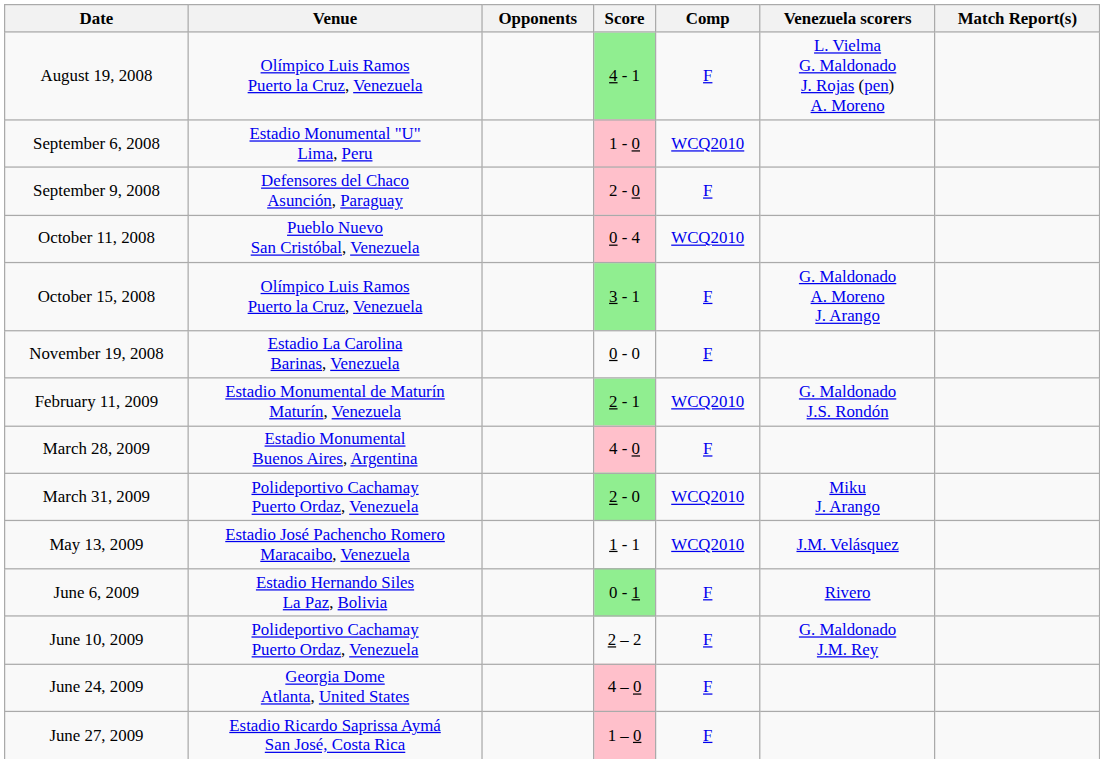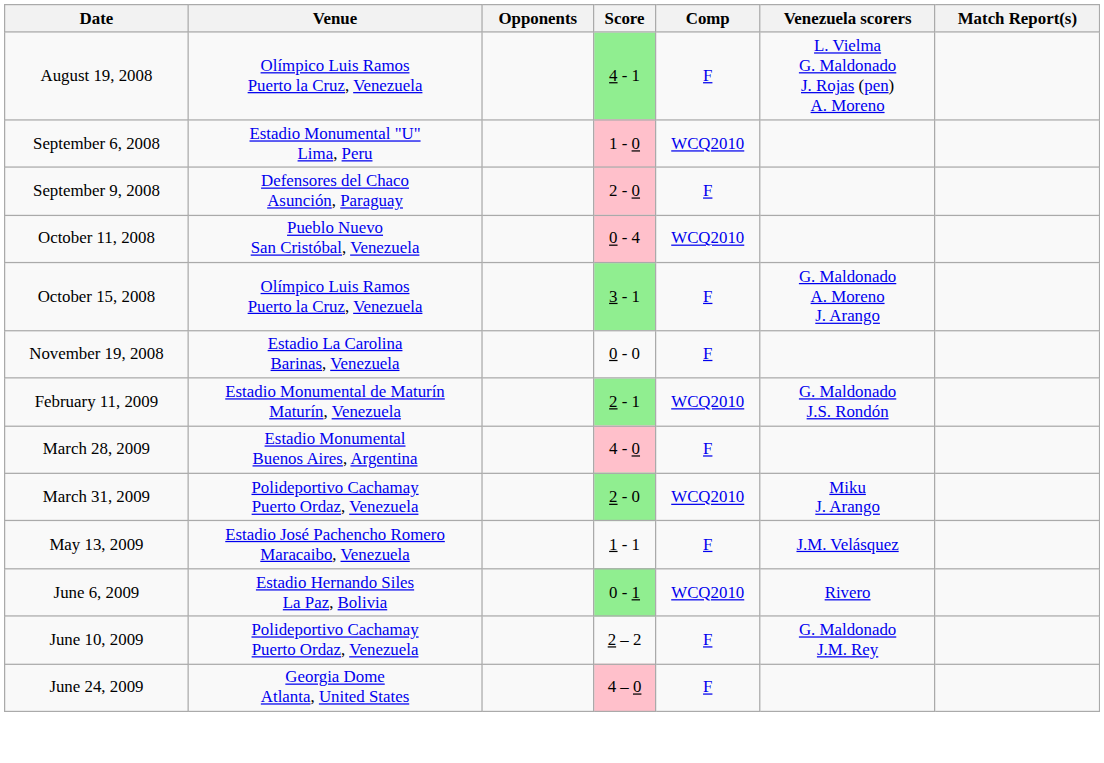 <table class="wikitable" style="font-size:85%; text-align:center;" width="100%">
 <tr>
 <th>Date</th>
 <th>Venue</th>
 <th>Opponents</th>
 <th>Score</th>
 <th>Comp</th>
 <th>Venezuela scorers</th>
 <th>Match Report(s)</th>
 </tr>
 <tr>
 <td>August 19, 2008</td>
 <td><a href='#'>Olímpico Luis Ramos</a><br><a href='#'>Puerto la Cruz</a>, <a href='#'>Venezuela</a></td>
 <td></td>
 <td bgcolor="lightgreen"><u>4</u> - 1</td>
 <td><a href='#'>F</a></td>
 <td><a href='#'>L. Vielma</a> <br><a href='#'>G. Maldonado</a> <br><a href='#'>J. Rojas</a>  (<a href='#'>pen</a>)<br><a href='#'>A. Moreno</a> </td>
 <td></td>
 </tr>
 <tr>
 <td>September 6, 2008</td>
 <td><a href='#'>Estadio Monumental "U"</a><br><a href='#'>Lima</a>, <a href='#'>Peru</a></td>
 <td></td>
 <td bgcolor="pink">1 - <u>0</u></td>
 <td><a href='#'>WCQ2010</a></td>
 <td></td>
 <td></td>
 </tr>
 <tr>
 <td>September 9, 2008</td>
 <td><a href='#'>Defensores del Chaco</a><br><a href='#'>Asunción</a>, <a href='#'>Paraguay</a></td>
 <td></td>
 <td bgcolor="pink">2 - <u>0</u></td>
 <td><a href='#'>F</a></td>
 <td></td>
 <td></td>
 </tr>
 <tr>
 <td>October 11, 2008</td>
 <td><a href='#'>Pueblo Nuevo</a><br><a href='#'>San Cristóbal</a>, <a href='#'>Venezuela</a></td>
 <td></td>
 <td bgcolor="pink"><u>0</u> - 4</td>
 <td><a href='#'>WCQ2010</a></td>
 <td></td>
 <td></td>
 </tr>
 <tr>
 <td>October 15, 2008</td>
 <td><a href='#'>Olímpico Luis Ramos</a><br><a href='#'>Puerto la Cruz</a>, <a href='#'>Venezuela</a></td>
 <td></td>
 <td bgcolor="lightgreen"><u>3</u> - 1</td>
 <td><a href='#'>F</a></td>
 <td><a href='#'>G. Maldonado</a>  <br> <a href='#'>A. Moreno</a>  <br> <a href='#'>J. Arango</a> </td>
 <td></td>
 </tr>
 <tr>
 <td>November 19, 2008</td>
 <td><a href='#'>Estadio La Carolina</a><br><a href='#'>Barinas</a>, <a href='#'>Venezuela</a></td>
 <td></td>
 <td><u>0</u> - 0</td>
 <td><a href='#'>F</a></td>
 <td></td>
 <td></td>
 </tr>
 <tr>
 <td>February 11, 2009</td>
 <td><a href='#'>Estadio Monumental de Maturín</a><br><a href='#'>Maturín</a>, <a href='#'>Venezuela</a></td>
 <td></td>
 <td bgcolor="lightgreen"><u>2</u> - 1</td>
 <td><a href='#'>WCQ2010</a></td>
 <td><a href='#'>G. Maldonado</a>  <br>  <a href='#'>J.S. Rondón</a> </td>
 <td></td>
 </tr>
 <tr>
 <td>March 28, 2009</td>
 <td><a href='#'>Estadio Monumental</a><br><a href='#'>Buenos Aires</a>, <a href='#'>Argentina</a></td>
 <td></td>
 <td bgcolor="pink">4  - <u>0</u></td>
 <td><a href='#'>F</a></td>
 <td></td>
 <td></td>
 </tr>
 <tr>
 <td>March 31, 2009</td>
 <td><a href='#'>Polideportivo Cachamay</a><br><a href='#'>Puerto Ordaz</a>, <a href='#'>Venezuela</a></td>
 <td></td>
 <td bgcolor="lightgreen"><u>2</u> - 0</td>
 <td><a href='#'>WCQ2010</a></td>
 <td><a href='#'>Miku</a>  <br> <a href='#'>J. Arango</a> </td>
 <td></td>
 </tr>
 <tr>
 <td>May 13, 2009</td>
 <td><a href='#'>Estadio José Pachencho Romero</a><br><a href='#'>Maracaibo</a>, <a href='#'>Venezuela</a></td>
 <td></td>
 <td><u>1</u> - 1</td>
-<td><a href='#'>WCQ2010</a></td>
+<td><a href='#'>F</a></td>
 <td><a href='#'>J.M. Velásquez</a> </td>
 <td></td>
 </tr>
 <tr>
 <td>June 6, 2009</td>
 <td><a href='#'>Estadio Hernando Siles</a><br><a href='#'>La Paz</a>, <a href='#'>Bolivia</a></td>
 <td></td>
 <td bgcolor="lightgreen">0 - <u>1</u></td>
-<td><a href='#'>F</a></td>
+<td><a href='#'>WCQ2010</a></td>
 <td><a href='#'>Rivero</a> </td>
 <td></td>
 </tr>
 <tr>
 <td>June 10, 2009</td>
 <td><a href='#'>Polideportivo Cachamay</a><br><a href='#'>Puerto Ordaz</a>, <a href='#'>Venezuela</a></td>
 <td></td>
 <td><u>2</u> – 2</td>
 <td><a href='#'>F</a></td>
 <td><a href='#'>G. Maldonado</a>  <br> <a href='#'>J.M. Rey</a> </td>
 <td></td>
 </tr>
 <tr>
 <td>June 24, 2009</td>
 <td><a href='#'>Georgia Dome</a><br><a href='#'>Atlanta</a>, <a href='#'>United States</a></td>
 <td></td>
 <td bgcolor="pink">4 – <u>0</u></td>
 <td><a href='#'>F</a></td>
 <td></td>
 <td></td>
 </tr>
-<tr>
-<td>June 27, 2009</td>
-<td><a href='#'>Estadio Ricardo Saprissa Aymá</a><br><a href='#'>San José, Costa Rica</a></td>
-<td></td>
-<td bgcolor="pink">1 – <u>0</u></td>
-<td><a href='#'>F</a></td>
-<td></td>
-<td></td>
-</tr>
 </table>
